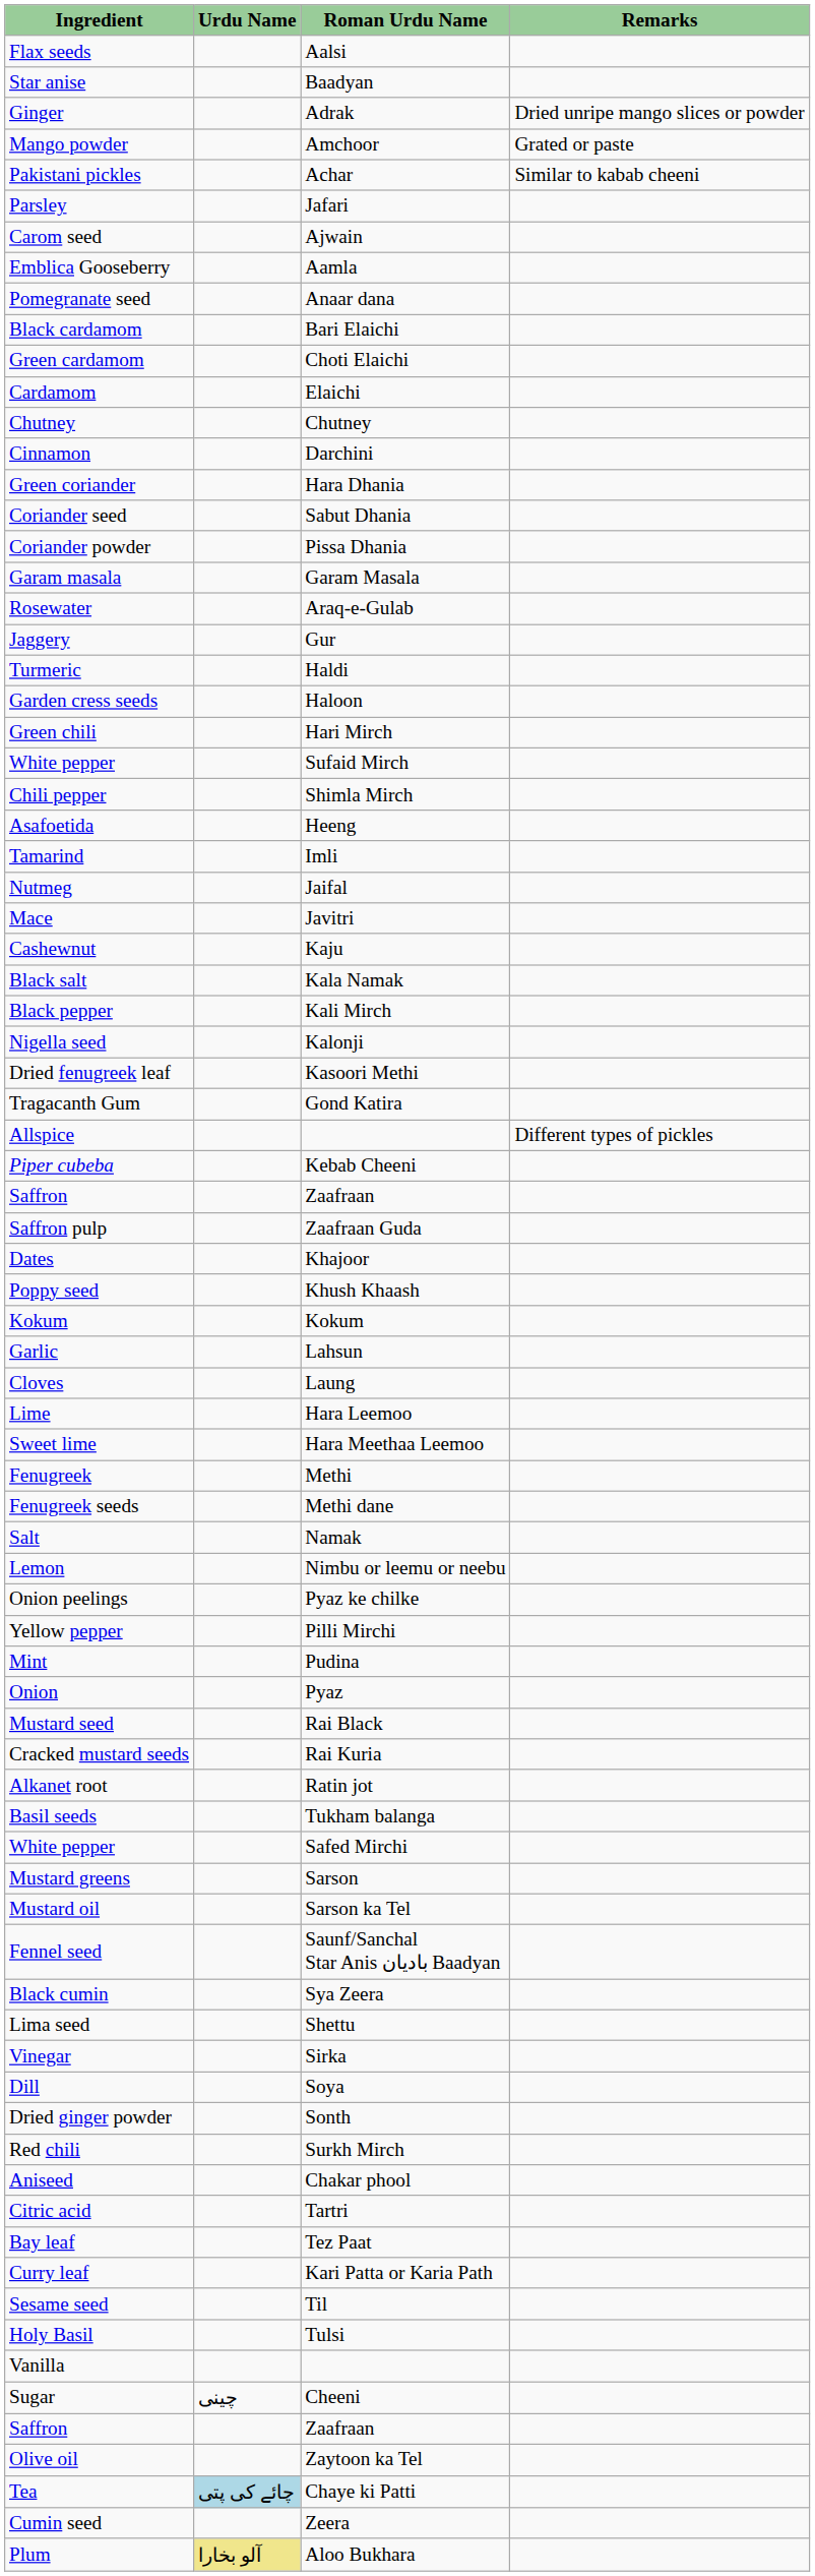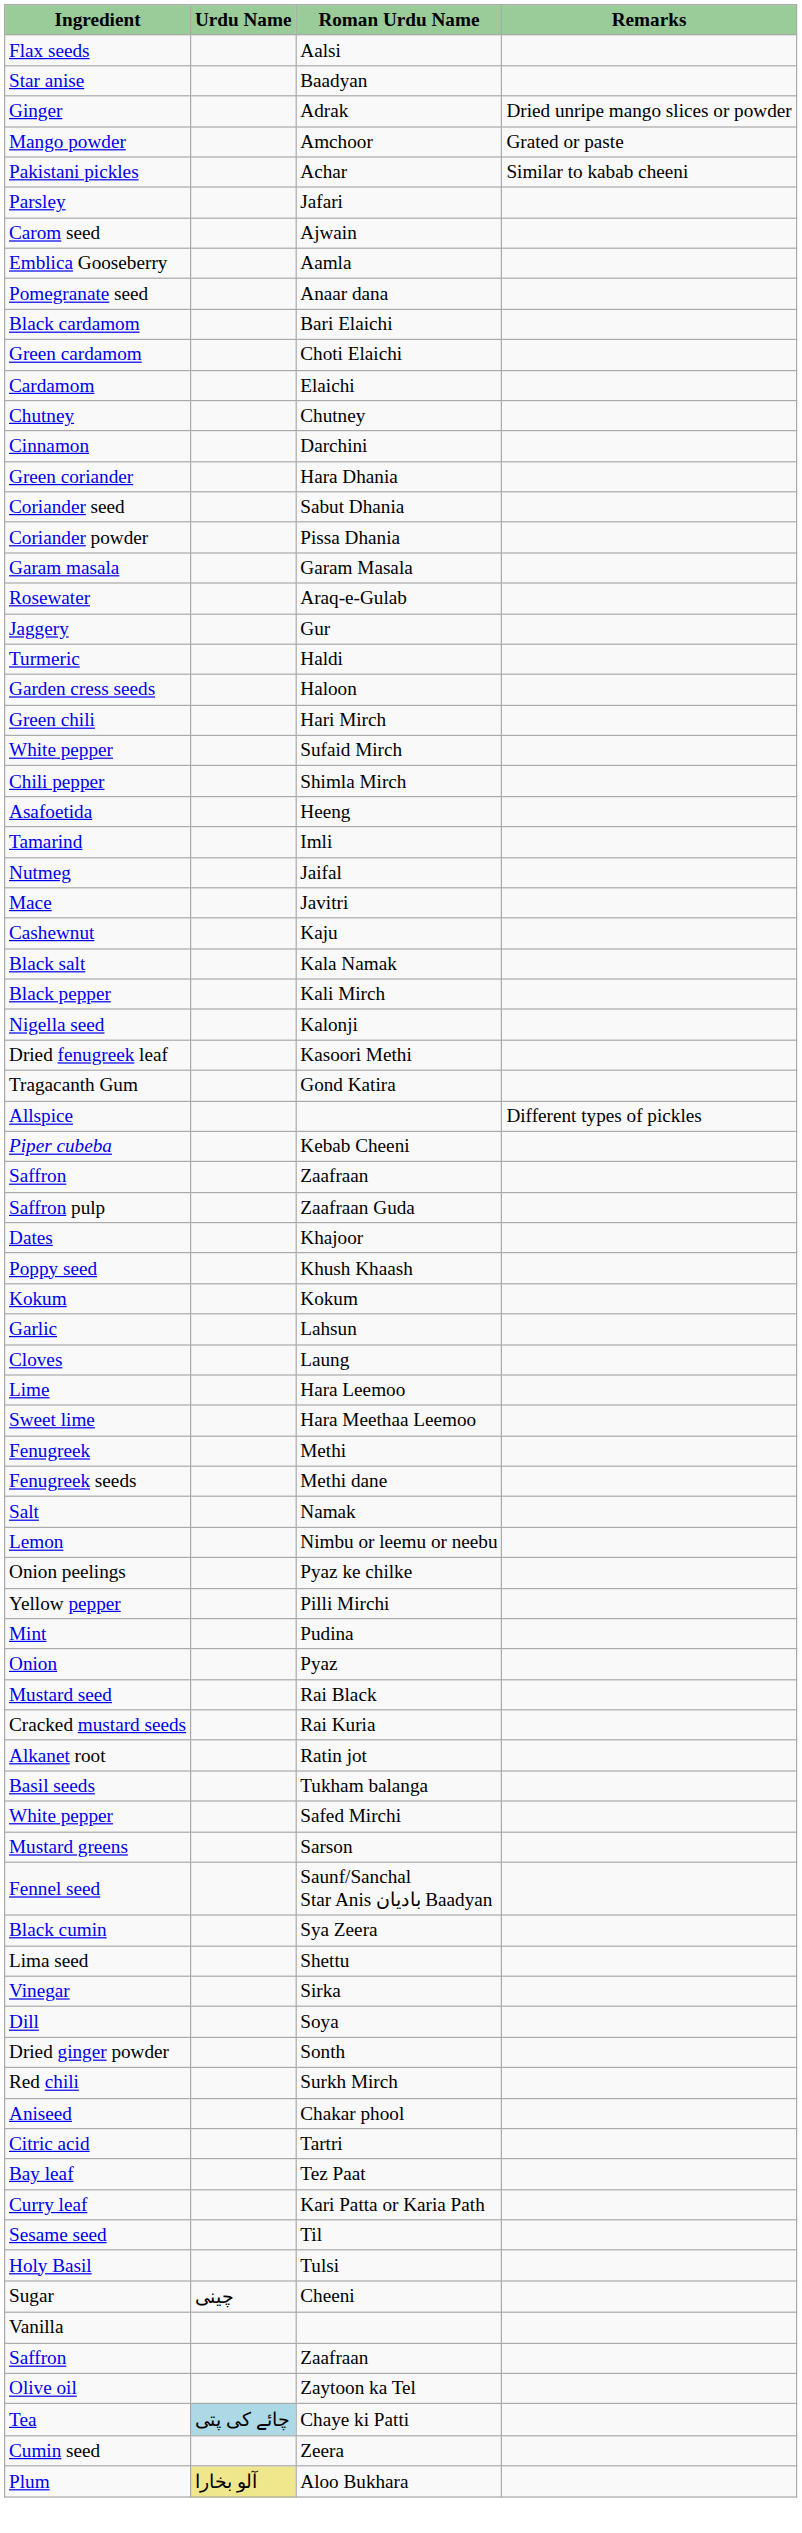 <table class="wikitable">
 <tr>
 <th style="background: #99CC99;">Ingredient</th>
 <th style="background: #99CC99;">Urdu Name</th>
 <th style="background: #99CC99;">Roman Urdu Name</th>
 <th style="background: #99CC99;">Remarks</th>
 </tr>
 <tr>
 <td><a href='#'>Flax seeds</a></td>
 <td></td>
 <td>Aalsi</td>
 <td></td>
 </tr>
 <tr>
 <td><a href='#'>Star anise</a></td>
 <td></td>
 <td>Baadyan</td>
 <td></td>
 </tr>
 <tr>
 <td><a href='#'>Ginger</a></td>
 <td></td>
 <td>Adrak</td>
 <td>Dried unripe mango slices or powder</td>
 </tr>
 <tr>
 <td><a href='#'>Mango powder</a></td>
 <td></td>
 <td>Amchoor</td>
 <td>Grated or paste</td>
 </tr>
 <tr>
 <td><a href='#'>Pakistani pickles</a></td>
 <td></td>
 <td>Achar</td>
 <td>Similar to kabab cheeni</td>
 </tr>
 <tr>
 <td><a href='#'>Parsley</a></td>
 <td></td>
 <td>Jafari</td>
 <td></td>
 </tr>
 <tr>
 <td><a href='#'>Carom</a> seed</td>
 <td></td>
 <td>Ajwain</td>
 <td></td>
 </tr>
 <tr>
 <td><a href='#'>Emblica</a> Gooseberry</td>
 <td></td>
 <td>Aamla</td>
 <td></td>
 </tr>
 <tr>
 <td><a href='#'>Pomegranate</a> seed</td>
 <td></td>
 <td>Anaar dana</td>
 <td></td>
 </tr>
 <tr>
 <td><a href='#'>Black cardamom</a></td>
 <td></td>
 <td>Bari Elaichi</td>
 <td></td>
 </tr>
 <tr>
 <td><a href='#'>Green cardamom</a></td>
 <td></td>
 <td>Choti Elaichi</td>
 <td></td>
 </tr>
 <tr>
 <td><a href='#'>Cardamom</a></td>
 <td></td>
 <td>Elaichi</td>
 <td></td>
 </tr>
 <tr>
 <td><a href='#'>Chutney</a></td>
 <td></td>
 <td>Chutney</td>
 <td></td>
 </tr>
 <tr>
 <td><a href='#'>Cinnamon</a></td>
 <td></td>
 <td>Darchini</td>
 <td></td>
 </tr>
 <tr>
 <td><a href='#'>Green coriander</a></td>
 <td></td>
 <td>Hara Dhania</td>
 <td></td>
 </tr>
 <tr>
 <td><a href='#'>Coriander</a> seed</td>
 <td></td>
 <td>Sabut Dhania</td>
 <td></td>
 </tr>
 <tr>
 <td><a href='#'>Coriander</a> powder</td>
 <td></td>
 <td>Pissa Dhania</td>
 <td></td>
 </tr>
 <tr>
 <td><a href='#'>Garam masala</a></td>
 <td></td>
 <td>Garam Masala</td>
 <td></td>
 </tr>
 <tr>
 <td><a href='#'>Rosewater</a></td>
 <td></td>
 <td>Araq-e-Gulab</td>
 <td></td>
 </tr>
 <tr>
 <td><a href='#'>Jaggery</a></td>
 <td></td>
 <td>Gur</td>
 <td></td>
 </tr>
 <tr>
 <td><a href='#'>Turmeric</a></td>
 <td></td>
 <td>Haldi</td>
 <td></td>
 </tr>
 <tr>
 <td><a href='#'>Garden cress seeds</a></td>
 <td></td>
 <td>Haloon</td>
 <td></td>
 </tr>
 <tr>
 <td><a href='#'>Green chili</a></td>
 <td></td>
 <td>Hari Mirch</td>
 <td></td>
 </tr>
 <tr>
 <td><a href='#'>White pepper</a></td>
 <td></td>
 <td>Sufaid Mirch</td>
 <td></td>
 </tr>
 <tr>
 <td><a href='#'>Chili pepper</a></td>
 <td></td>
 <td>Shimla Mirch</td>
 <td></td>
 </tr>
 <tr>
 <td><a href='#'>Asafoetida</a></td>
 <td></td>
 <td>Heeng</td>
 <td></td>
 </tr>
 <tr>
 <td><a href='#'>Tamarind</a></td>
 <td></td>
 <td>Imli</td>
 <td></td>
 </tr>
 <tr>
 <td><a href='#'>Nutmeg</a></td>
 <td></td>
 <td>Jaifal</td>
 <td></td>
 </tr>
 <tr>
 <td><a href='#'>Mace</a></td>
 <td></td>
 <td>Javitri</td>
 <td></td>
 </tr>
 <tr>
 <td><a href='#'>Cashewnut</a></td>
 <td></td>
 <td>Kaju</td>
 <td></td>
 </tr>
 <tr>
 <td><a href='#'>Black salt</a></td>
 <td></td>
 <td>Kala Namak</td>
 <td></td>
 </tr>
 <tr>
 <td><a href='#'>Black pepper</a></td>
 <td></td>
 <td>Kali Mirch</td>
 <td></td>
 </tr>
 <tr>
 <td><a href='#'>Nigella seed</a></td>
 <td></td>
 <td>Kalonji</td>
 <td></td>
 </tr>
 <tr>
 <td>Dried <a href='#'>fenugreek</a> leaf</td>
 <td></td>
 <td>Kasoori Methi</td>
 <td></td>
 </tr>
 <tr>
 <td>Tragacanth Gum</td>
 <td></td>
 <td>Gond Katira</td>
 <td></td>
 </tr>
 <tr>
 <td><a href='#'>Allspice</a></td>
 <td></td>
 <td></td>
 <td>Different types of pickles</td>
 </tr>
 <tr>
 <td><em><a href='#'>Piper cubeba</a></em></td>
 <td></td>
 <td>Kebab Cheeni</td>
 <td></td>
 </tr>
 <tr>
 <td><a href='#'>Saffron</a></td>
 <td></td>
 <td>Zaafraan</td>
 <td></td>
 </tr>
 <tr>
 <td><a href='#'>Saffron</a> pulp</td>
 <td></td>
 <td>Zaafraan Guda</td>
 <td></td>
 </tr>
 <tr>
 <td><a href='#'>Dates</a></td>
 <td></td>
 <td>Khajoor</td>
 <td></td>
 </tr>
 <tr>
 <td><a href='#'>Poppy seed</a></td>
 <td></td>
 <td>Khush Khaash</td>
 <td></td>
 </tr>
 <tr>
 <td><a href='#'>Kokum</a></td>
 <td></td>
 <td>Kokum</td>
 <td></td>
 </tr>
 <tr>
 <td><a href='#'>Garlic</a></td>
 <td></td>
 <td>Lahsun</td>
 <td></td>
 </tr>
 <tr>
 <td><a href='#'>Cloves</a></td>
 <td></td>
 <td>Laung</td>
 <td></td>
 </tr>
 <tr>
 <td><a href='#'>Lime</a></td>
 <td></td>
 <td>Hara Leemoo</td>
 <td></td>
 </tr>
 <tr>
 <td><a href='#'>Sweet lime</a></td>
 <td></td>
 <td>Hara Meethaa Leemoo</td>
 <td></td>
 </tr>
 <tr>
 <td><a href='#'>Fenugreek</a></td>
 <td></td>
 <td>Methi</td>
 <td></td>
 </tr>
 <tr>
 <td><a href='#'>Fenugreek</a> seeds</td>
 <td></td>
 <td>Methi dane</td>
 <td></td>
 </tr>
 <tr>
 <td><a href='#'>Salt</a></td>
 <td></td>
 <td>Namak</td>
 <td></td>
 </tr>
 <tr>
 <td><a href='#'>Lemon</a></td>
 <td></td>
 <td>Nimbu or leemu or neebu</td>
 <td></td>
 </tr>
 <tr>
 <td>Onion peelings</td>
 <td></td>
 <td>Pyaz ke chilke</td>
 <td></td>
 </tr>
 <tr>
 <td>Yellow <a href='#'>pepper</a></td>
 <td></td>
 <td>Pilli Mirchi</td>
 <td></td>
 </tr>
 <tr>
 <td><a href='#'>Mint</a></td>
 <td></td>
 <td>Pudina</td>
 <td></td>
 </tr>
 <tr>
 <td><a href='#'>Onion</a></td>
 <td></td>
 <td>Pyaz</td>
 <td></td>
 </tr>
 <tr>
 <td><a href='#'>Mustard seed</a></td>
 <td></td>
 <td>Rai Black</td>
 <td></td>
 </tr>
 <tr>
 <td>Cracked <a href='#'>mustard seeds</a></td>
 <td></td>
 <td>Rai Kuria</td>
 <td></td>
 </tr>
 <tr>
 <td><a href='#'>Alkanet</a> root</td>
 <td></td>
 <td>Ratin jot</td>
 <td></td>
 </tr>
 <tr>
 <td><a href='#'>Basil seeds</a></td>
 <td></td>
 <td>Tukham balanga</td>
 <td></td>
 </tr>
 <tr>
 <td><a href='#'>White pepper</a></td>
 <td></td>
 <td>Safed Mirchi</td>
 <td></td>
 </tr>
 <tr>
 <td><a href='#'>Mustard greens</a></td>
 <td></td>
 <td>Sarson</td>
 <td></td>
 </tr>
 <tr>
-<td><a href='#'>Mustard oil</a></td>
-<td></td>
-<td>Sarson ka Tel</td>
-<td></td>
-</tr>
-<tr>
 <td><a href='#'>Fennel seed</a></td>
 <td></td>
 <td>Saunf/Sanchal<br>Star Anis بادیان  Baadyan</td>
 <td></td>
 </tr>
 <tr>
 <td><a href='#'>Black cumin</a></td>
 <td></td>
 <td>Sya Zeera</td>
 <td></td>
 </tr>
 <tr>
 <td>Lima seed</td>
 <td></td>
 <td>Shettu</td>
 <td></td>
 </tr>
 <tr>
 <td><a href='#'>Vinegar</a></td>
 <td></td>
 <td>Sirka</td>
 <td></td>
 </tr>
 <tr>
 <td><a href='#'>Dill</a></td>
 <td></td>
 <td>Soya</td>
 <td></td>
 </tr>
 <tr>
 <td>Dried <a href='#'>ginger</a> powder</td>
 <td></td>
 <td>Sonth</td>
 <td></td>
 </tr>
 <tr>
 <td>Red <a href='#'>chili</a></td>
 <td></td>
 <td>Surkh Mirch</td>
 <td></td>
 </tr>
 <tr>
 <td><a href='#'>Aniseed</a></td>
 <td></td>
 <td>Chakar phool</td>
 <td></td>
 </tr>
 <tr>
 <td><a href='#'>Citric acid</a></td>
 <td></td>
 <td>Tartri</td>
 <td></td>
 </tr>
 <tr>
 <td><a href='#'>Bay leaf</a></td>
 <td></td>
 <td>Tez Paat</td>
 <td></td>
 </tr>
 <tr>
 <td><a href='#'>Curry leaf</a></td>
 <td></td>
 <td>Kari Patta or Karia Path</td>
 <td></td>
 </tr>
 <tr>
 <td><a href='#'>Sesame seed</a></td>
 <td></td>
 <td>Til</td>
 <td></td>
 </tr>
 <tr>
 <td><a href='#'>Holy Basil</a></td>
 <td></td>
 <td>Tulsi</td>
 <td></td>
 </tr>
 <tr>
+<td>Sugar</td>
+<td>چینی</td>
+<td>Cheeni</td>
+<td></td>
+</tr>
+<tr>
 <td>Vanilla</td>
 <td></td>
 <td></td>
-<td></td>
-</tr>
-<tr>
-<td>Sugar</td>
-<td>چینی</td>
-<td>Cheeni</td>
 <td></td>
 </tr>
 <tr>
 <td><a href='#'>Saffron</a></td>
 <td></td>
 <td>Zaafraan</td>
 <td></td>
 </tr>
 <tr>
 <td><a href='#'>Olive oil</a></td>
 <td></td>
 <td>Zaytoon ka Tel</td>
 <td></td>
 </tr>
 <tr>
 <td><a href='#'>Tea</a></td>
 <td style="background: lightblue;">چائے کی پتی</td>
 <td>Chaye ki Patti</td>
 <td></td>
 </tr>
 <tr>
 <td><a href='#'>Cumin</a> seed</td>
 <td></td>
 <td>Zeera</td>
 </tr>
 <tr>
 <td><a href='#'>Plum</a></td>
 <td style="background: khaki;">آلو بخارا</td>
 <td>Aloo Bukhara</td>
 <td></td>
 </tr>
 </table>
